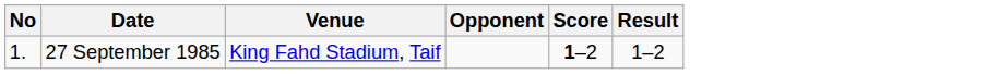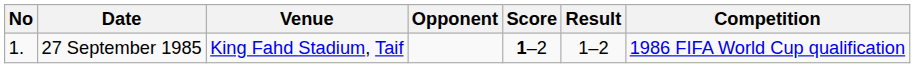 <table class="wikitable" style="font-size:100%;">
 <tr>
 <th>No</th>
 <th>Date</th>
 <th>Venue</th>
 <th>Opponent</th>
 <th>Score</th>
 <th>Result</th>
+<th>Competition</th>
 </tr>
 <tr>
 <td>1.</td>
 <td>27 September 1985</td>
 <td><a href='#'>King Fahd Stadium</a>, <a href='#'>Taif</a></td>
 <td></td>
 <td align=center><strong>1</strong>–2</td>
 <td align=center>1–2</td>
+<td><a href='#'>1986 FIFA World Cup qualification</a></td>
 </tr>
 </table>
